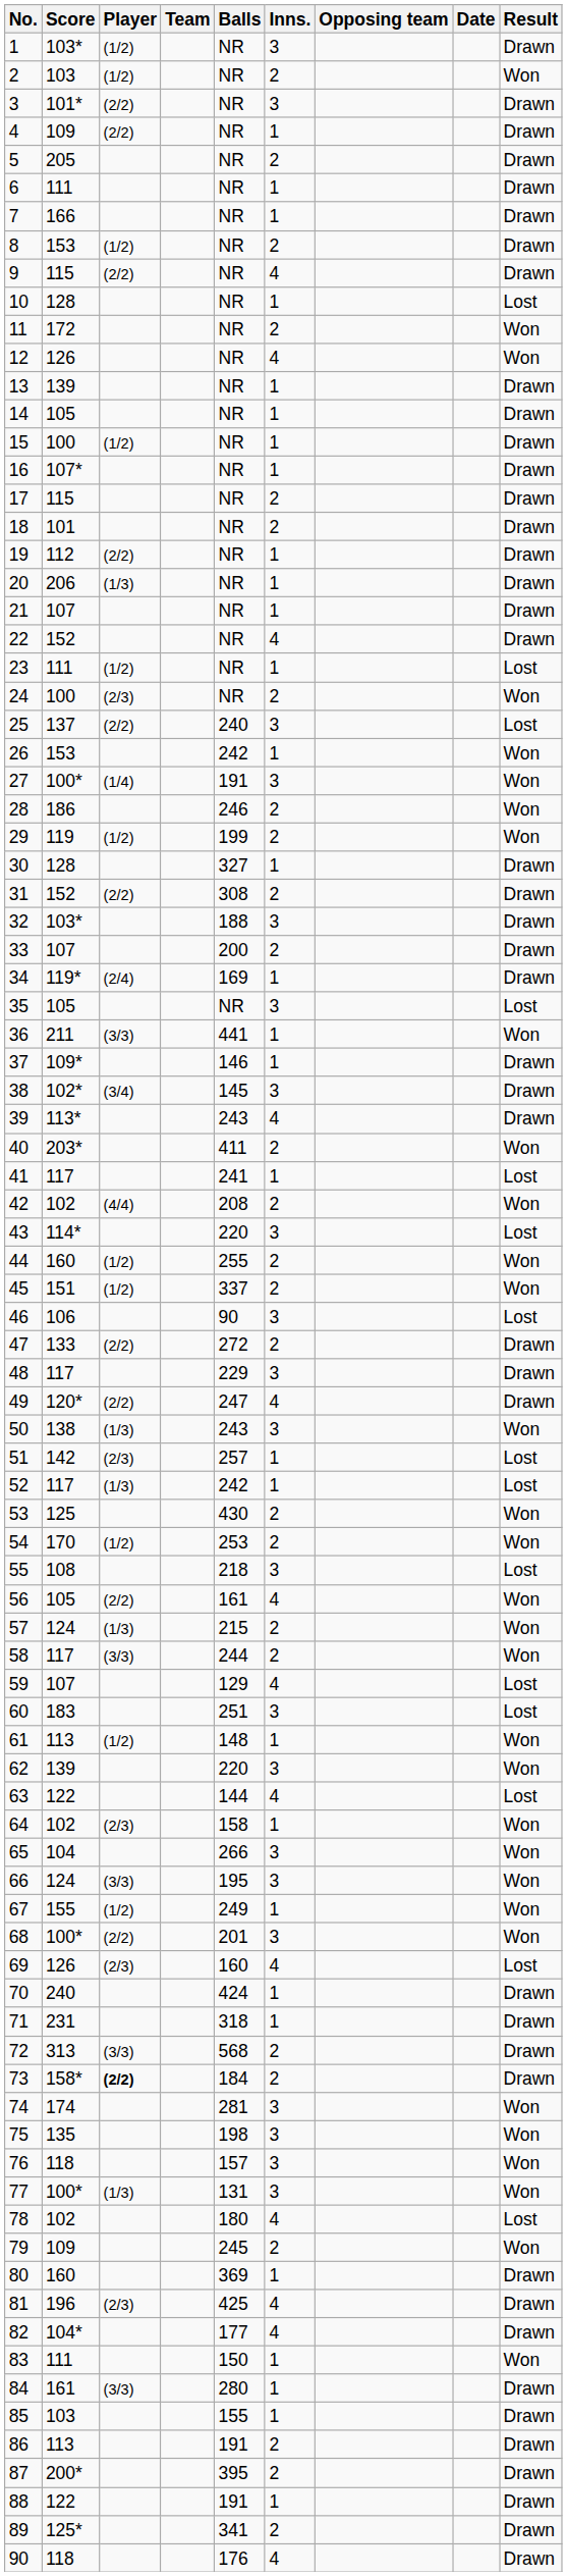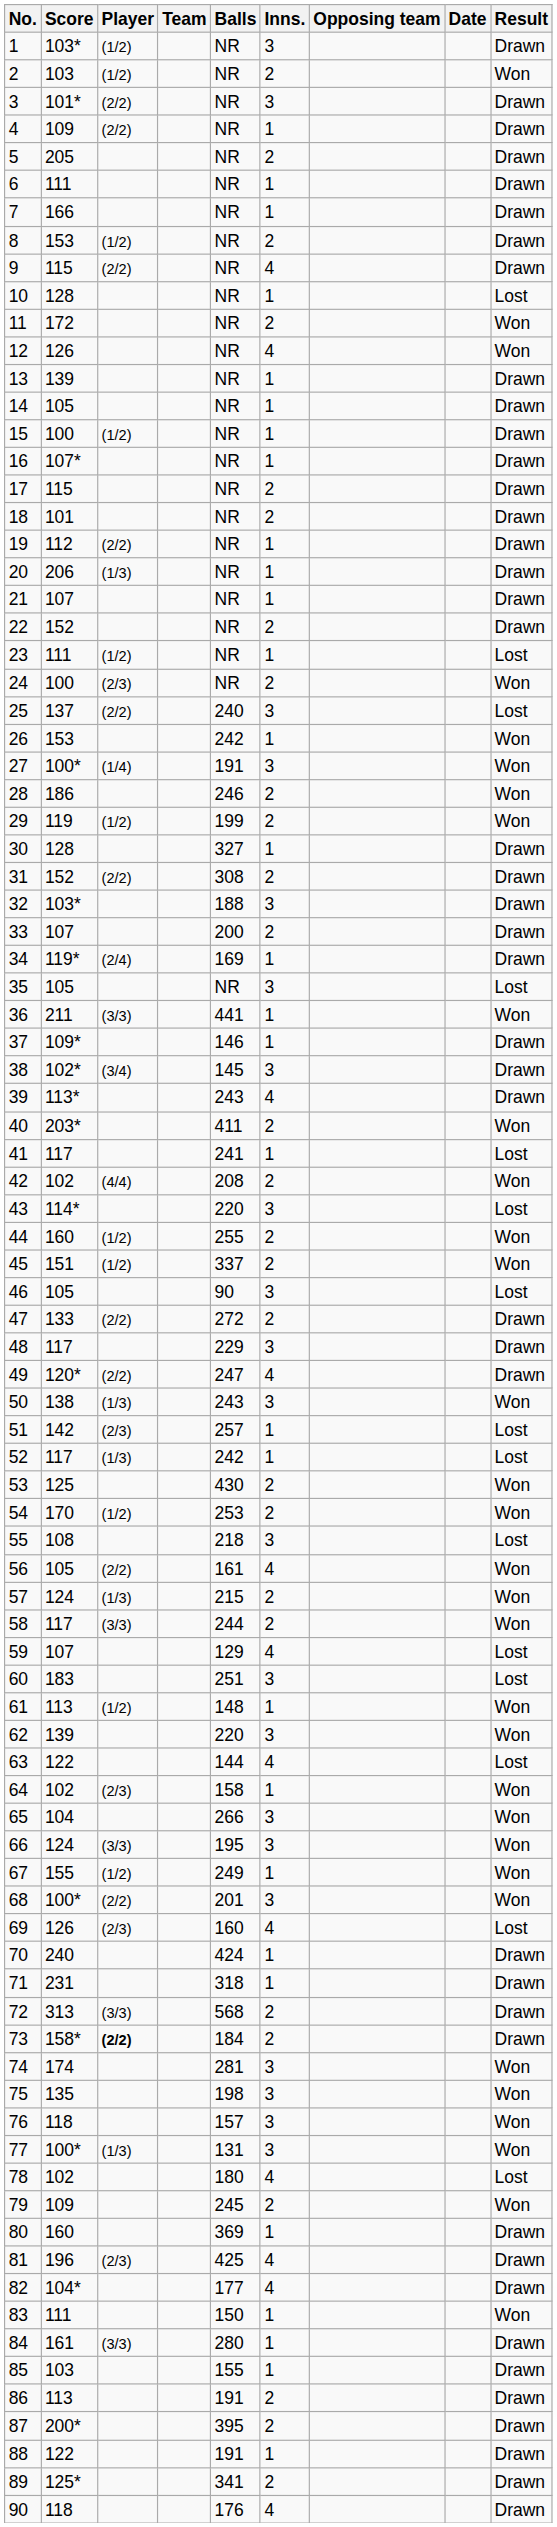 <table class="wikitable sortable" style="font-size:95%">
 <tr>
 <th>No.</th>
 <th>Score</th>
 <th>Player</th>
 <th>Team</th>
 <th>Balls</th>
 <th>Inns.</th>
 <th>Opposing team</th>
 <th>Date</th>
 <th>Result</th>
 </tr>
 <tr>
 <td>1</td>
 <td> 103*</td>
 <td> <small>(1/2)</small></td>
 <td></td>
 <td> NR</td>
 <td>3</td>
 <td></td>
 <td></td>
 <td>Drawn</td>
 </tr>
 <tr>
 <td>2</td>
 <td> 103</td>
 <td> <small>(1/2)</small></td>
 <td></td>
 <td> NR</td>
 <td>2</td>
 <td></td>
 <td></td>
 <td>Won</td>
 </tr>
 <tr>
 <td>3</td>
 <td> 101*</td>
 <td> <small>(2/2)</small></td>
 <td></td>
 <td> NR</td>
 <td>3</td>
 <td></td>
 <td></td>
 <td>Drawn</td>
 </tr>
 <tr>
 <td>4</td>
 <td> 109</td>
 <td> <small>(2/2)</small></td>
 <td></td>
 <td> NR</td>
 <td>1</td>
 <td></td>
 <td></td>
 <td>Drawn</td>
 </tr>
 <tr>
 <td>5</td>
 <td> 205</td>
 <td></td>
 <td></td>
 <td> NR</td>
 <td>2</td>
 <td></td>
 <td></td>
 <td>Drawn</td>
 </tr>
 <tr>
 <td>6</td>
 <td> 111</td>
 <td></td>
 <td></td>
 <td> NR</td>
 <td>1</td>
 <td></td>
 <td></td>
 <td>Drawn</td>
 </tr>
 <tr>
 <td>7</td>
 <td> 166</td>
 <td></td>
 <td></td>
 <td> NR</td>
 <td>1</td>
 <td></td>
 <td></td>
 <td>Drawn</td>
 </tr>
 <tr>
 <td>8</td>
 <td> 153</td>
 <td> <small>(1/2)</small></td>
 <td></td>
 <td> NR</td>
 <td>2</td>
 <td></td>
 <td></td>
 <td>Drawn</td>
 </tr>
 <tr>
 <td>9</td>
 <td> 115</td>
 <td> <small>(2/2)</small></td>
 <td></td>
 <td> NR</td>
 <td>4</td>
 <td></td>
 <td></td>
 <td>Drawn</td>
 </tr>
 <tr>
 <td>10</td>
 <td> 128</td>
 <td></td>
 <td></td>
 <td> NR</td>
 <td>1</td>
 <td></td>
 <td></td>
 <td>Lost</td>
 </tr>
 <tr>
 <td>11</td>
 <td> 172</td>
 <td></td>
 <td></td>
 <td> NR</td>
 <td>2</td>
 <td></td>
 <td></td>
 <td>Won</td>
 </tr>
 <tr>
 <td>12</td>
 <td> 126</td>
 <td></td>
 <td></td>
 <td> NR</td>
 <td>4</td>
 <td></td>
 <td></td>
 <td>Won</td>
 </tr>
 <tr>
 <td>13</td>
 <td> 139</td>
 <td></td>
 <td></td>
 <td> NR</td>
 <td>1</td>
 <td></td>
 <td></td>
 <td>Drawn</td>
 </tr>
 <tr>
 <td>14</td>
 <td> 105</td>
 <td></td>
 <td></td>
 <td> NR</td>
 <td>1</td>
 <td></td>
 <td></td>
 <td>Drawn</td>
 </tr>
 <tr>
 <td>15</td>
 <td> 100</td>
 <td> <small>(1/2)</small></td>
 <td></td>
 <td> NR</td>
 <td>1</td>
 <td></td>
 <td></td>
 <td>Drawn</td>
 </tr>
 <tr>
 <td>16</td>
 <td> 107*</td>
 <td></td>
 <td></td>
 <td> NR</td>
 <td>1</td>
 <td></td>
 <td></td>
 <td>Drawn</td>
 </tr>
 <tr>
 <td>17</td>
 <td> 115</td>
 <td></td>
 <td></td>
 <td> NR</td>
 <td>2</td>
 <td></td>
 <td></td>
 <td>Drawn</td>
 </tr>
 <tr>
 <td>18</td>
 <td> 101</td>
 <td></td>
 <td></td>
 <td> NR</td>
 <td>2</td>
 <td></td>
 <td></td>
 <td>Drawn</td>
 </tr>
 <tr>
 <td>19</td>
 <td> 112</td>
 <td> <small>(2/2)</small></td>
 <td></td>
 <td> NR</td>
 <td>1</td>
 <td></td>
 <td></td>
 <td>Drawn</td>
 </tr>
 <tr>
 <td>20</td>
 <td> 206</td>
 <td> <small>(1/3)</small></td>
 <td></td>
 <td> NR</td>
 <td>1</td>
 <td></td>
 <td></td>
 <td>Drawn</td>
 </tr>
 <tr>
 <td>21</td>
 <td> 107</td>
 <td></td>
 <td></td>
 <td> NR</td>
 <td>1</td>
 <td></td>
 <td></td>
 <td>Drawn</td>
 </tr>
 <tr>
 <td>22</td>
 <td> 152</td>
 <td></td>
 <td></td>
 <td> NR</td>
-<td>4</td>
+<td>2</td>
 <td></td>
 <td></td>
 <td>Drawn</td>
 </tr>
 <tr>
 <td>23</td>
 <td> 111</td>
 <td> <small>(1/2)</small></td>
 <td></td>
 <td> NR</td>
 <td>1</td>
 <td></td>
 <td></td>
 <td>Lost</td>
 </tr>
 <tr>
 <td>24</td>
 <td> 100</td>
 <td> <small>(2/3)</small></td>
 <td></td>
 <td> NR</td>
 <td>2</td>
 <td></td>
 <td></td>
 <td>Won</td>
 </tr>
 <tr>
 <td>25</td>
 <td> 137</td>
 <td> <small>(2/2)</small></td>
 <td></td>
 <td> 240</td>
 <td>3</td>
 <td></td>
 <td></td>
 <td>Lost</td>
 </tr>
 <tr>
 <td>26</td>
 <td> 153</td>
 <td></td>
 <td></td>
 <td> 242</td>
 <td>1</td>
 <td></td>
 <td></td>
 <td>Won</td>
 </tr>
 <tr>
 <td>27</td>
 <td> 100*</td>
 <td> <small>(1/4)</small></td>
 <td></td>
 <td> 191</td>
 <td>3</td>
 <td></td>
 <td></td>
 <td>Won</td>
 </tr>
 <tr>
 <td>28</td>
 <td> 186</td>
 <td></td>
 <td></td>
 <td> 246</td>
 <td>2</td>
 <td></td>
 <td></td>
 <td>Won</td>
 </tr>
 <tr>
 <td>29</td>
 <td> 119</td>
 <td> <small>(1/2)</small></td>
 <td></td>
 <td> 199</td>
 <td>2</td>
 <td></td>
 <td></td>
 <td>Won</td>
 </tr>
 <tr>
 <td>30</td>
 <td> 128</td>
 <td></td>
 <td></td>
 <td> 327</td>
 <td>1</td>
 <td></td>
 <td></td>
 <td>Drawn</td>
 </tr>
 <tr>
 <td>31</td>
 <td> 152</td>
 <td> <small>(2/2)</small></td>
 <td></td>
 <td> 308</td>
 <td>2</td>
 <td></td>
 <td></td>
 <td>Drawn</td>
 </tr>
 <tr>
 <td>32</td>
 <td> 103*</td>
 <td></td>
 <td></td>
 <td> 188</td>
 <td>3</td>
 <td></td>
 <td></td>
 <td>Drawn</td>
 </tr>
 <tr>
 <td>33</td>
 <td> 107</td>
 <td></td>
 <td></td>
 <td> 200</td>
 <td>2</td>
 <td></td>
 <td></td>
 <td>Drawn</td>
 </tr>
 <tr>
 <td>34</td>
 <td> 119*</td>
 <td> <small>(2/4)</small></td>
 <td></td>
 <td> 169</td>
 <td>1</td>
 <td></td>
 <td></td>
 <td>Drawn</td>
 </tr>
 <tr>
 <td>35</td>
 <td> 105</td>
 <td></td>
 <td></td>
 <td> NR</td>
 <td>3</td>
 <td></td>
 <td></td>
 <td>Lost</td>
 </tr>
 <tr>
 <td>36</td>
 <td> 211</td>
 <td> <small>(3/3)</small></td>
 <td></td>
 <td> 441</td>
 <td>1</td>
 <td></td>
 <td></td>
 <td>Won</td>
 </tr>
 <tr>
 <td>37</td>
 <td> 109*</td>
 <td></td>
 <td></td>
 <td> 146</td>
 <td>1</td>
 <td></td>
 <td></td>
 <td>Drawn</td>
 </tr>
 <tr>
 <td>38</td>
 <td> 102*</td>
 <td> <small>(3/4)</small></td>
 <td></td>
 <td> 145</td>
 <td>3</td>
 <td></td>
 <td></td>
 <td>Drawn</td>
 </tr>
 <tr>
 <td>39</td>
 <td> 113*</td>
 <td></td>
 <td></td>
 <td> 243</td>
 <td>4</td>
 <td></td>
 <td></td>
 <td>Drawn</td>
 </tr>
 <tr>
 <td>40</td>
 <td> 203*</td>
 <td></td>
 <td></td>
 <td> 411</td>
 <td>2</td>
 <td></td>
 <td></td>
 <td>Won</td>
 </tr>
 <tr>
 <td>41</td>
 <td> 117</td>
 <td></td>
 <td></td>
 <td> 241</td>
 <td>1</td>
 <td></td>
 <td></td>
 <td>Lost</td>
 </tr>
 <tr>
 <td>42</td>
 <td> 102</td>
 <td> <small>(4/4)</small></td>
 <td></td>
 <td> 208</td>
 <td>2</td>
 <td></td>
 <td></td>
 <td>Won</td>
 </tr>
 <tr>
 <td>43</td>
 <td> 114*</td>
 <td></td>
 <td></td>
 <td> 220</td>
 <td>3</td>
 <td></td>
 <td></td>
 <td>Lost</td>
 </tr>
 <tr>
 <td>44</td>
 <td> 160</td>
 <td> <small>(1/2)</small></td>
 <td></td>
 <td> 255</td>
 <td>2</td>
 <td></td>
 <td></td>
 <td>Won</td>
 </tr>
 <tr>
 <td>45</td>
 <td> 151</td>
 <td> <small>(1/2)</small></td>
 <td></td>
 <td> 337</td>
 <td>2</td>
 <td></td>
 <td></td>
 <td>Won</td>
 </tr>
 <tr>
 <td>46</td>
-<td> 106</td>
+<td> 105</td>
 <td></td>
 <td></td>
 <td> 90</td>
 <td>3</td>
 <td></td>
 <td></td>
 <td>Lost</td>
 </tr>
 <tr>
 <td>47</td>
 <td> 133</td>
 <td> <small>(2/2)</small></td>
 <td></td>
 <td> 272</td>
 <td>2</td>
 <td></td>
 <td></td>
 <td>Drawn</td>
 </tr>
 <tr>
 <td>48</td>
 <td> 117</td>
 <td></td>
 <td></td>
 <td> 229</td>
 <td>3</td>
 <td></td>
 <td></td>
 <td>Drawn</td>
 </tr>
 <tr>
 <td>49</td>
 <td> 120*</td>
 <td> <small>(2/2)</small></td>
 <td></td>
 <td> 247</td>
 <td>4</td>
 <td></td>
 <td></td>
 <td>Drawn</td>
 </tr>
 <tr>
 <td>50</td>
 <td> 138</td>
 <td> <small>(1/3)</small></td>
 <td></td>
 <td> 243</td>
 <td>3</td>
 <td></td>
 <td></td>
 <td>Won</td>
 </tr>
 <tr>
 <td>51</td>
 <td> 142</td>
 <td> <small>(2/3)</small></td>
 <td></td>
 <td> 257</td>
 <td>1</td>
 <td></td>
 <td></td>
 <td>Lost</td>
 </tr>
 <tr>
 <td>52</td>
 <td> 117</td>
 <td> <small>(1/3)</small></td>
 <td></td>
 <td> 242</td>
 <td>1</td>
 <td></td>
 <td></td>
 <td>Lost</td>
 </tr>
 <tr>
 <td>53</td>
 <td> 125</td>
 <td></td>
 <td></td>
 <td> 430</td>
 <td>2</td>
 <td></td>
 <td></td>
 <td>Won</td>
 </tr>
 <tr>
 <td>54</td>
 <td> 170</td>
 <td> <small>(1/2)</small></td>
 <td></td>
 <td> 253</td>
 <td>2</td>
 <td></td>
 <td></td>
 <td>Won</td>
 </tr>
 <tr>
 <td>55</td>
 <td> 108</td>
 <td></td>
 <td></td>
 <td> 218</td>
 <td>3</td>
 <td></td>
 <td></td>
 <td>Lost</td>
 </tr>
 <tr>
 <td>56</td>
 <td> 105</td>
 <td> <small>(2/2)</small></td>
 <td></td>
 <td> 161</td>
 <td>4</td>
 <td></td>
 <td></td>
 <td>Won</td>
 </tr>
 <tr>
 <td>57</td>
 <td> 124</td>
 <td> <small>(1/3)</small></td>
 <td></td>
 <td> 215</td>
 <td>2</td>
 <td></td>
 <td></td>
 <td>Won</td>
 </tr>
 <tr>
 <td>58</td>
 <td> 117</td>
 <td> <small>(3/3)</small></td>
 <td></td>
 <td> 244</td>
 <td>2</td>
 <td></td>
 <td></td>
 <td>Won</td>
 </tr>
 <tr>
 <td>59</td>
 <td> 107</td>
 <td></td>
 <td></td>
 <td> 129</td>
 <td>4</td>
 <td></td>
 <td></td>
 <td>Lost</td>
 </tr>
 <tr>
 <td>60</td>
 <td> 183</td>
 <td></td>
 <td></td>
 <td> 251</td>
 <td>3</td>
 <td></td>
 <td></td>
 <td>Lost</td>
 </tr>
 <tr>
 <td>61</td>
 <td> 113</td>
 <td> <small>(1/2)</small></td>
 <td></td>
 <td> 148</td>
 <td>1</td>
 <td></td>
 <td></td>
 <td>Won</td>
 </tr>
 <tr>
 <td>62</td>
 <td> 139</td>
 <td></td>
 <td></td>
 <td> 220</td>
 <td>3</td>
 <td></td>
 <td></td>
 <td>Won</td>
 </tr>
 <tr>
 <td>63</td>
 <td> 122</td>
 <td></td>
 <td></td>
 <td> 144</td>
 <td>4</td>
 <td></td>
 <td></td>
 <td>Lost</td>
 </tr>
 <tr>
 <td>64</td>
 <td> 102</td>
 <td> <small>(2/3)</small></td>
 <td></td>
 <td> 158</td>
 <td>1</td>
 <td></td>
 <td></td>
 <td>Won</td>
 </tr>
 <tr>
 <td>65</td>
 <td> 104</td>
 <td></td>
 <td></td>
 <td> 266</td>
 <td>3</td>
 <td></td>
 <td></td>
 <td>Won</td>
 </tr>
 <tr>
 <td>66</td>
 <td> 124</td>
 <td> <small>(3/3)</small></td>
 <td></td>
 <td> 195</td>
 <td>3</td>
 <td></td>
 <td></td>
 <td>Won</td>
 </tr>
 <tr>
 <td>67</td>
 <td> 155</td>
 <td> <small>(1/2)</small></td>
 <td></td>
 <td> 249</td>
 <td>1</td>
 <td></td>
 <td></td>
 <td>Won</td>
 </tr>
 <tr>
 <td>68</td>
 <td> 100*</td>
 <td> <small>(2/2)</small></td>
 <td></td>
 <td> 201</td>
 <td>3</td>
 <td></td>
 <td></td>
 <td>Won</td>
 </tr>
 <tr>
 <td>69</td>
 <td> 126</td>
 <td> <small>(2/3)</small></td>
 <td></td>
 <td> 160</td>
 <td>4</td>
 <td></td>
 <td></td>
 <td>Lost</td>
 </tr>
 <tr>
 <td>70</td>
 <td> 240</td>
 <td></td>
 <td></td>
 <td> 424</td>
 <td>1</td>
 <td></td>
 <td></td>
 <td>Drawn</td>
 </tr>
 <tr>
 <td>71</td>
 <td> 231</td>
 <td></td>
 <td></td>
 <td> 318</td>
 <td>1</td>
 <td></td>
 <td></td>
 <td>Drawn</td>
 </tr>
 <tr>
 <td>72</td>
 <td> 313</td>
 <td> <small>(3/3)</small></td>
 <td></td>
 <td> 568</td>
 <td>2</td>
 <td></td>
 <td></td>
 <td>Drawn</td>
 </tr>
 <tr>
 <td>73</td>
 <td> 158*</td>
 <td><strong> <small>(2/2)</small></strong></td>
 <td></td>
 <td> 184</td>
 <td>2</td>
 <td></td>
 <td></td>
 <td>Drawn</td>
 </tr>
 <tr>
 <td>74</td>
 <td> 174</td>
 <td></td>
 <td></td>
 <td> 281</td>
 <td>3</td>
 <td></td>
 <td></td>
 <td>Won</td>
 </tr>
 <tr>
 <td>75</td>
 <td> 135</td>
 <td></td>
 <td></td>
 <td> 198</td>
 <td>3</td>
 <td></td>
 <td></td>
 <td>Won</td>
 </tr>
 <tr>
 <td>76</td>
 <td> 118</td>
 <td></td>
 <td></td>
 <td> 157</td>
 <td>3</td>
 <td></td>
 <td></td>
 <td>Won</td>
 </tr>
 <tr>
 <td>77</td>
 <td> 100*</td>
 <td> <small>(1/3)</small></td>
 <td></td>
 <td> 131</td>
 <td>3</td>
 <td></td>
 <td></td>
 <td>Won</td>
 </tr>
 <tr>
 <td>78</td>
 <td> 102</td>
 <td></td>
 <td></td>
 <td> 180</td>
 <td>4</td>
 <td></td>
 <td></td>
 <td>Lost</td>
 </tr>
 <tr>
 <td>79</td>
 <td> 109</td>
 <td></td>
 <td></td>
 <td> 245</td>
 <td>2</td>
 <td></td>
 <td></td>
 <td>Won</td>
 </tr>
 <tr>
 <td>80</td>
 <td> 160</td>
 <td></td>
 <td></td>
 <td> 369</td>
 <td>1</td>
 <td></td>
 <td></td>
 <td>Drawn</td>
 </tr>
 <tr>
 <td>81</td>
 <td> 196</td>
 <td> <small>(2/3)</small></td>
 <td></td>
 <td> 425</td>
 <td>4</td>
 <td></td>
 <td></td>
 <td>Drawn</td>
 </tr>
 <tr>
 <td>82</td>
 <td> 104*</td>
 <td></td>
 <td></td>
 <td> 177</td>
 <td>4</td>
 <td></td>
 <td></td>
 <td>Drawn</td>
 </tr>
 <tr>
 <td>83</td>
 <td> 111</td>
 <td></td>
 <td></td>
 <td> 150</td>
 <td>1</td>
 <td></td>
 <td></td>
 <td>Won</td>
 </tr>
 <tr>
 <td>84</td>
 <td> 161</td>
 <td> <small>(3/3)</small></td>
 <td></td>
 <td> 280</td>
 <td>1</td>
 <td></td>
 <td></td>
 <td>Drawn</td>
 </tr>
 <tr>
 <td>85</td>
 <td> 103</td>
 <td></td>
 <td></td>
 <td> 155</td>
 <td>1</td>
 <td></td>
 <td></td>
 <td>Drawn</td>
 </tr>
 <tr>
 <td>86</td>
 <td> 113</td>
 <td></td>
 <td></td>
 <td> 191</td>
 <td>2</td>
 <td></td>
 <td></td>
 <td>Drawn</td>
 </tr>
 <tr>
 <td>87</td>
 <td> 200*</td>
 <td></td>
 <td></td>
 <td> 395</td>
 <td>2</td>
 <td></td>
 <td></td>
 <td>Drawn</td>
 </tr>
 <tr>
 <td>88</td>
 <td> 122</td>
 <td></td>
 <td></td>
 <td> 191</td>
 <td>1</td>
 <td></td>
 <td></td>
 <td>Drawn</td>
 </tr>
 <tr>
 <td>89</td>
 <td> 125*</td>
 <td></td>
 <td></td>
 <td> 341</td>
 <td>2</td>
 <td></td>
 <td></td>
 <td>Drawn</td>
 </tr>
 <tr>
 <td>90</td>
 <td> 118</td>
 <td></td>
 <td></td>
 <td> 176</td>
 <td>4</td>
 <td></td>
 <td></td>
 <td>Drawn</td>
 </tr>
 </table>
